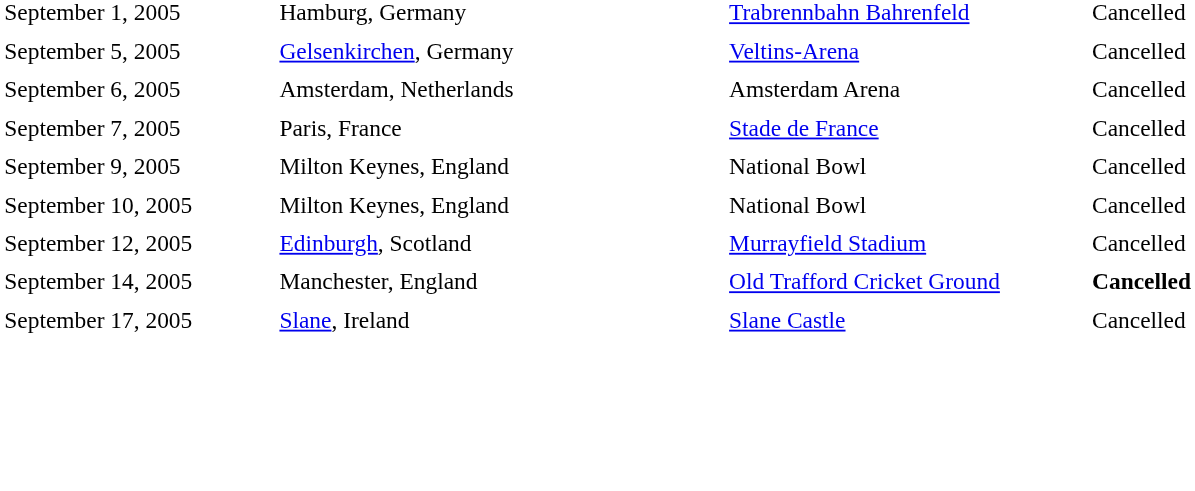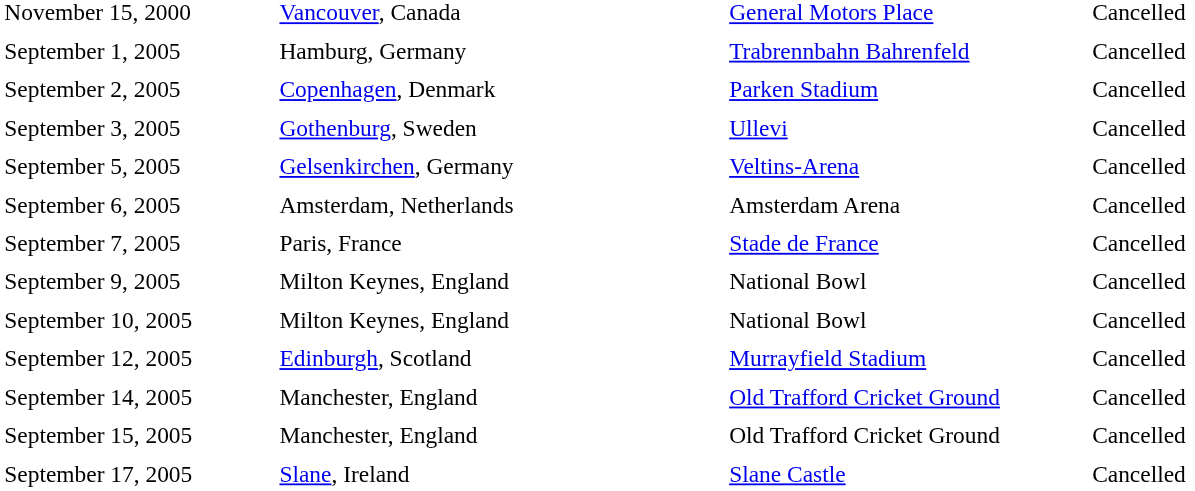 <table cellpadding="2" style="border: 0px solid darkgray; font-size:80%" class="collapsible collapsed">
 <tr>
 <th width="150"></th>
 <th width="250"></th>
 <th width="200"></th>
 <th width="700"></th>
 </tr>
+<tr border="0">
+<td>November 15, 2000</td>
+<td><a href='#'>Vancouver</a>, Canada</td>
+<td><a href='#'>General Motors Place</a></td>
+<td>Cancelled</td>
+</tr>
 <tr>
 <td>September 1, 2005</td>
 <td>Hamburg, Germany</td>
 <td><a href='#'>Trabrennbahn Bahrenfeld</a></td>
+<td>Cancelled</td>
+</tr>
+<tr>
+<td>September 2, 2005</td>
+<td><a href='#'>Copenhagen</a>, Denmark</td>
+<td><a href='#'>Parken Stadium</a></td>
+<td>Cancelled</td>
+</tr>
+<tr>
+<td>September 3, 2005</td>
+<td><a href='#'>Gothenburg</a>, Sweden</td>
+<td><a href='#'>Ullevi</a></td>
 <td>Cancelled</td>
 </tr>
 <tr>
 <td>September 5, 2005</td>
 <td><a href='#'>Gelsenkirchen</a>, Germany</td>
 <td><a href='#'>Veltins-Arena</a></td>
 <td>Cancelled</td>
 </tr>
 <tr>
 <td>September 6, 2005</td>
 <td>Amsterdam, Netherlands</td>
 <td>Amsterdam Arena</td>
 <td>Cancelled</td>
 </tr>
 <tr>
 <td>September 7, 2005</td>
 <td>Paris, France</td>
 <td><a href='#'>Stade de France</a></td>
 <td>Cancelled</td>
 </tr>
 <tr>
 <td>September 9, 2005</td>
 <td>Milton Keynes, England</td>
 <td>National Bowl</td>
 <td>Cancelled</td>
 </tr>
 <tr>
 <td>September 10, 2005</td>
 <td>Milton Keynes, England</td>
 <td>National Bowl</td>
 <td>Cancelled</td>
 </tr>
 <tr>
 <td>September 12, 2005</td>
 <td><a href='#'>Edinburgh</a>, Scotland</td>
 <td><a href='#'>Murrayfield Stadium</a></td>
 <td>Cancelled</td>
 </tr>
 <tr>
 <td>September 14, 2005</td>
 <td>Manchester, England</td>
 <td><a href='#'>Old Trafford Cricket Ground</a></td>
-<td><strong>Cancelled</strong></td>
+<td>Cancelled</td>
+</tr>
+<tr>
+<td>September 15, 2005</td>
+<td>Manchester, England</td>
+<td>Old Trafford Cricket Ground</td>
+<td>Cancelled</td>
 </tr>
 <tr>
 <td>September 17, 2005</td>
 <td><a href='#'>Slane</a>, Ireland</td>
 <td><a href='#'>Slane Castle</a></td>
 <td>Cancelled</td>
 </tr>
 <tr>
 </tr>
 </table>
